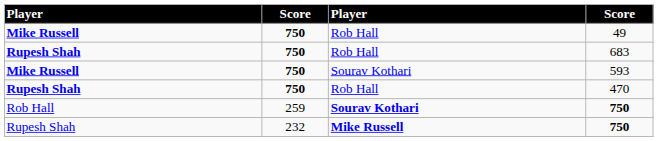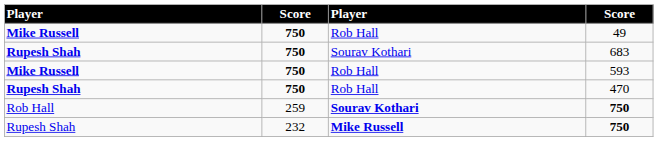 <table border="2" cellpadding="2" cellspacing="0" style="margin: 0; background: #f9f9f9; border: 1px #aaa solid; border-collapse: collapse; font-size: 100%;" width=50%>
 <tr>
 <th bgcolor="000000" style="color:white; text-align:left" width=20%>Player</th>
 <th bgcolor="000000" style="color:white; text-align:center" width=5%>Score</th>
 <th bgcolor="000000" style="color:white; text-align:left" width=20%>Player</th>
 <th bgcolor="000000" style="color:white; text-align:center" width= 5%>Score</th>
 </tr>
 <tr>
 <td style="text-align:left"> <strong><a href='#'>Mike Russell</a></strong></td>
 <td style="text-align:center"><strong>750</strong></td>
 <td style="text-align:left"> <a href='#'>Rob Hall</a></td>
 <td style="text-align:center">49</td>
 </tr>
 <tr>
 <td style="text-align:left"> <strong><a href='#'>Rupesh Shah</a> </strong></td>
 <td style="text-align:center"><strong>750</strong></td>
-<td style="text-align:left"> <a href='#'>Rob Hall</a></td>
+<td style="text-align:left"> <a href='#'>Sourav Kothari</a></td>
 <td style="text-align:center">683</td>
 </tr>
 <tr>
 <td style="text-align:left"> <strong><a href='#'>Mike Russell</a></strong></td>
 <td style="text-align:center"><strong>750</strong></td>
-<td style="text-align:left"> <a href='#'>Sourav Kothari</a></td>
+<td style="text-align:left"> <a href='#'>Rob Hall</a></td>
 <td style="text-align:center">593</td>
 </tr>
 <tr>
 <td style="text-align:left"> <strong><a href='#'>Rupesh Shah</a> </strong></td>
 <td style="text-align:center"><strong>750</strong></td>
 <td style="text-align:left"> <a href='#'>Rob Hall</a></td>
 <td style="text-align:center">470</td>
 </tr>
 <tr>
 <td style="text-align:left"> <a href='#'>Rob Hall</a></td>
 <td style="text-align:center">259</td>
 <td style="text-align:left"> <strong><a href='#'>Sourav Kothari</a></strong></td>
 <td style="text-align:center"><strong>750</strong></td>
 </tr>
 <tr>
 <td style="text-align:left"> <a href='#'>Rupesh Shah</a></td>
 <td style="text-align:center">232</td>
 <td style="text-align:left"> <strong><a href='#'>Mike Russell</a> </strong></td>
 <td style="text-align:center"><strong>750</strong></td>
 </tr>
 </table>
